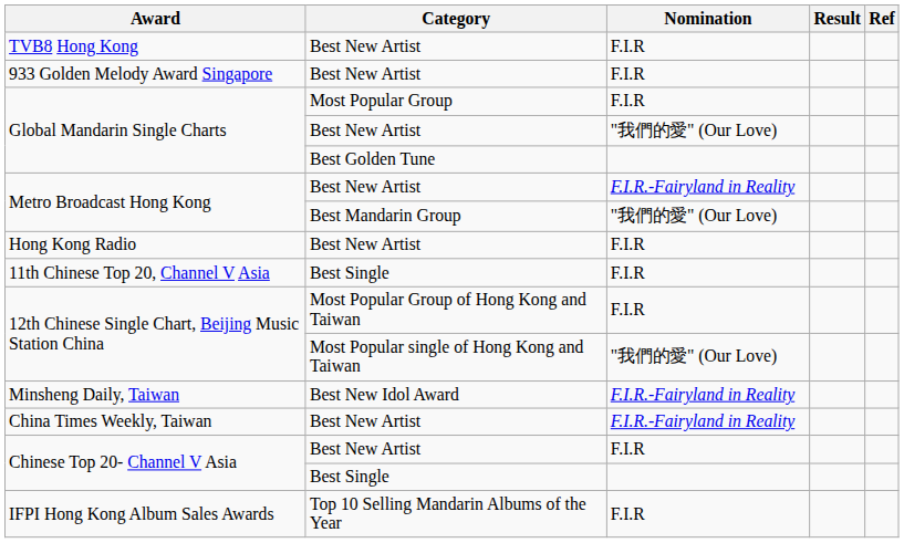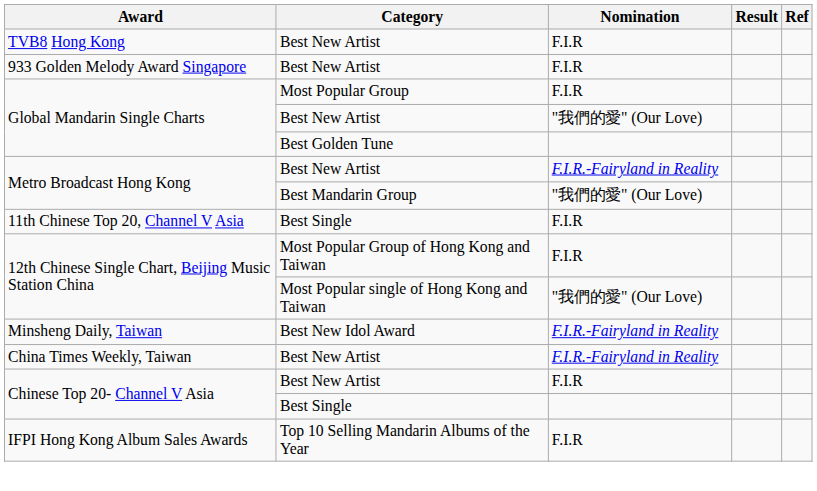 <table class="wikitable">
 <tr>
 <th width="270">Award</th>
 <th width="270">Category</th>
 <th width="180">Nomination</th>
 <th>Result</th>
 <th>Ref</th>
 </tr>
 <tr>
 <td><a href='#'>TVB8</a> <a href='#'>Hong Kong</a></td>
 <td>Best New Artist</td>
 <td>F.I.R</td>
 <td></td>
 <td align="center"></td>
 </tr>
 <tr>
 <td>933 Golden Melody Award <a href='#'>Singapore</a></td>
 <td>Best New Artist</td>
 <td>F.I.R</td>
 <td></td>
 <td align="center"></td>
 </tr>
 <tr>
 <td rowspan="3">Global Mandarin Single Charts</td>
 <td>Most Popular Group</td>
 <td>F.I.R</td>
 <td></td>
 <td align="center"></td>
 </tr>
 <tr>
 <td>Best New Artist</td>
 <td>"我們的愛" (Our Love)</td>
 <td></td>
 <td align="center"></td>
 </tr>
 <tr>
 <td>Best Golden Tune</td>
 <td></td>
 <td></td>
 <td align="center"></td>
 </tr>
 <tr>
 <td rowspan="2">Metro Broadcast Hong Kong</td>
 <td>Best New Artist</td>
 <td><em><a href='#'>F.I.R.-Fairyland in Reality</a></em></td>
 <td></td>
 <td align="center"></td>
 </tr>
 <tr>
 <td>Best Mandarin Group</td>
 <td>"我們的愛" (Our Love)</td>
-<td></td>
-<td align="center"></td>
-</tr>
-<tr>
-<td>Hong Kong Radio</td>
-<td>Best New Artist</td>
-<td>F.I.R</td>
 <td></td>
 <td align="center"></td>
 </tr>
 <tr>
 <td>11th Chinese Top 20, <a href='#'>Channel V</a> <a href='#'>Asia</a></td>
 <td>Best Single</td>
 <td>F.I.R</td>
 <td></td>
 <td align="center"></td>
 </tr>
 <tr>
 <td rowspan="2">12th Chinese Single Chart, <a href='#'>Beijing</a> Music Station China</td>
 <td>Most Popular Group of Hong Kong and Taiwan</td>
 <td>F.I.R</td>
 <td></td>
 <td align="center"></td>
 </tr>
 <tr>
 <td>Most Popular single of Hong Kong and Taiwan</td>
 <td>"我們的愛" (Our Love)</td>
 <td></td>
 <td align="center"></td>
 </tr>
 <tr>
 <td>Minsheng Daily, <a href='#'>Taiwan</a></td>
 <td>Best New Idol Award</td>
 <td><em><a href='#'>F.I.R.-Fairyland in Reality</a></em></td>
 <td></td>
 <td align="center"></td>
 </tr>
 <tr>
 <td>China Times Weekly, Taiwan</td>
 <td>Best New Artist</td>
 <td><em><a href='#'>F.I.R.-Fairyland in Reality</a></em></td>
 <td></td>
 <td align="center"></td>
 </tr>
 <tr>
 <td rowspan="2">Chinese Top 20- <a href='#'>Channel V</a> Asia</td>
 <td>Best New Artist</td>
 <td>F.I.R</td>
 <td></td>
 <td align="center"></td>
 </tr>
 <tr>
 <td>Best Single</td>
 <td></td>
 <td></td>
 <td align="center"></td>
 </tr>
 <tr>
 <td>IFPI Hong Kong Album Sales Awards</td>
 <td>Top 10 Selling Mandarin Albums of the Year</td>
 <td>F.I.R</td>
 <td></td>
 <td align="center"></td>
 </tr>
 </table>
